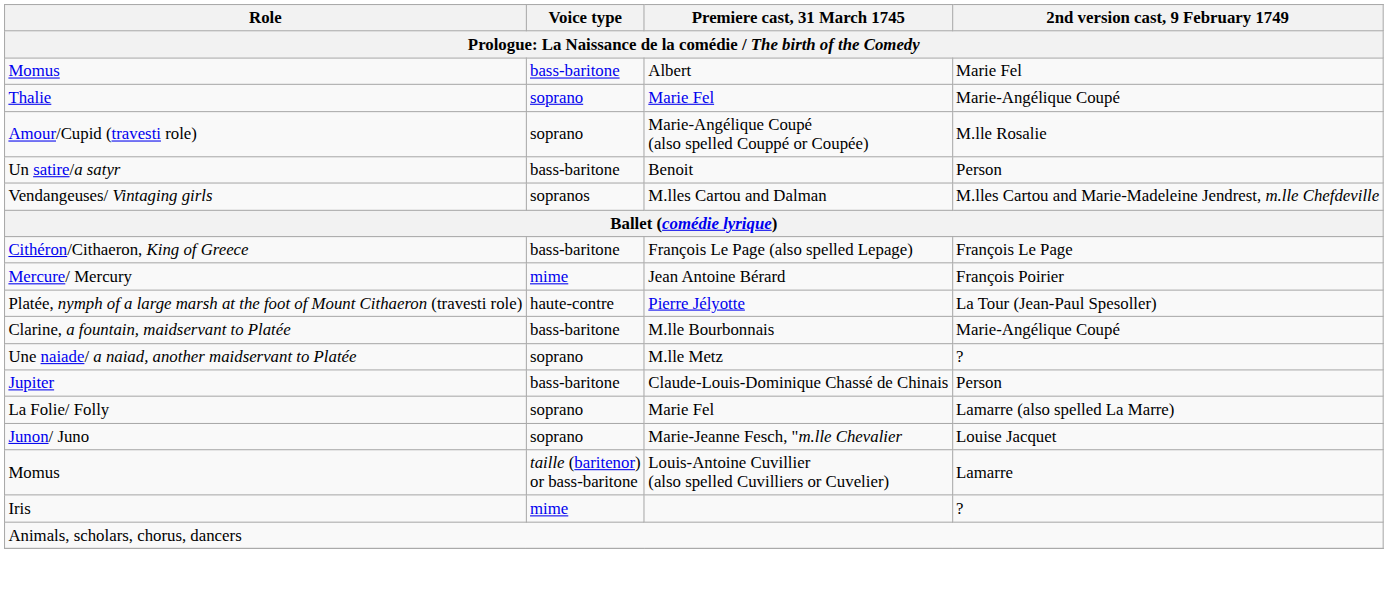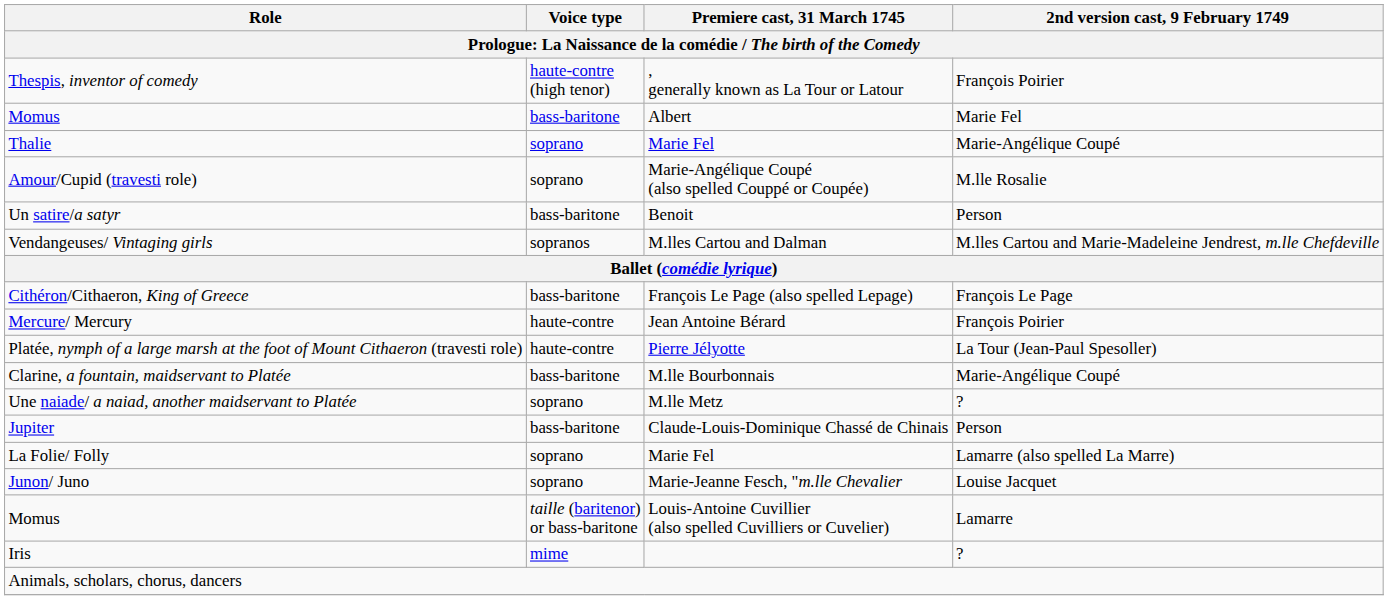 <table class="wikitable">
 <tr>
 <th>Role</th>
 <th>Voice type</th>
 <th>Premiere cast, 31 March 1745</th>
 <th>2nd version cast, 9 February 1749</th>
 </tr>
 <tr>
 <th colspan="4">Prologue: La Naissance de la comédie / <em>The birth of the Comedy</em></th>
+</tr>
+<tr>
+<td><a href='#'>Thespis</a>, <em>inventor of comedy</em></td>
+<td><a href='#'>haute-contre</a> <br>(high tenor)</td>
+<td>,<br>generally known as La Tour or Latour</td>
+<td>François Poirier</td>
 </tr>
 <tr>
 <td><a href='#'>Momus</a></td>
 <td><a href='#'>bass-baritone</a></td>
 <td>Albert</td>
 <td>Marie Fel</td>
 </tr>
 <tr>
 <td><a href='#'>Thalie</a></td>
 <td><a href='#'>soprano</a></td>
 <td><a href='#'>Marie Fel</a></td>
 <td>Marie-Angélique Coupé</td>
 </tr>
 <tr>
 <td><a href='#'>Amour</a>/Cupid (<a href='#'>travesti</a> role)</td>
 <td>soprano</td>
 <td>Marie-Angélique Coupé <br>(also spelled Couppé or Coupée)</td>
 <td>M.lle Rosalie</td>
 </tr>
 <tr>
 <td>Un <a href='#'>satire</a>/<em>a satyr</em></td>
 <td>bass-baritone</td>
 <td>Benoit</td>
 <td>Person</td>
 </tr>
 <tr>
 <td>Vendangeuses/ <em>Vintaging girls</em></td>
 <td>sopranos</td>
 <td>M.lles Cartou and Dalman</td>
 <td>M.lles Cartou and Marie-Madeleine Jendrest, <em>m.lle Chefdeville</em></td>
 </tr>
 <tr>
 <th colspan="4">Ballet (<em><a href='#'>comédie lyrique</a></em>)</th>
 </tr>
 <tr>
 <td><a href='#'>Cithéron</a>/Cithaeron, <em>King of Greece</em></td>
 <td>bass-baritone</td>
 <td>François Le Page (also spelled Lepage)</td>
 <td>François Le Page</td>
 </tr>
 <tr>
 <td><a href='#'>Mercure</a>/ Mercury</td>
-<td><a href='#'>mime</a></td>
+<td>haute-contre</td>
 <td>Jean Antoine Bérard</td>
 <td>François Poirier</td>
 </tr>
 <tr>
 <td>Platée, <em>nymph of a large marsh at the foot of Mount Cithaeron</em> (travesti role)</td>
 <td>haute-contre</td>
 <td><a href='#'>Pierre Jélyotte</a></td>
 <td>La Tour (Jean-Paul Spesoller)</td>
 </tr>
 <tr>
 <td>Clarine, <em>a fountain, maidservant to Platée</em></td>
 <td>bass-baritone</td>
 <td>M.lle Bourbonnais</td>
 <td>Marie-Angélique Coupé</td>
 </tr>
 <tr>
 <td>Une <a href='#'>naiade</a>/ <em>a naiad, another maidservant to Platée</em></td>
 <td>soprano</td>
 <td>M.lle Metz</td>
 <td>?</td>
 </tr>
 <tr>
 <td><a href='#'>Jupiter</a></td>
 <td>bass-baritone</td>
 <td>Claude-Louis-Dominique Chassé de Chinais</td>
 <td>Person</td>
 </tr>
 <tr>
 <td>La Folie/ Folly</td>
 <td>soprano</td>
 <td>Marie Fel</td>
 <td>Lamarre (also spelled La Marre)</td>
 </tr>
 <tr>
 <td><a href='#'>Junon</a>/ Juno</td>
 <td>soprano</td>
 <td>Marie-Jeanne Fesch, "<em>m.lle Chevalier</em></td>
 <td>Louise Jacquet</td>
 </tr>
 <tr>
 <td>Momus</td>
 <td><em>taille</em> (<a href='#'>baritenor</a>)<br> or bass-baritone</td>
 <td>Louis-Antoine Cuvillier <br>(also spelled Cuvilliers or Cuvelier)</td>
 <td>Lamarre</td>
 </tr>
 <tr>
 <td>Iris</td>
 <td><a href='#'>mime</a></td>
 <td></td>
 <td>?</td>
 </tr>
 <tr>
 <td colspan="4">Animals, scholars, chorus, dancers</td>
 </tr>
 <tr>
 </tr>
 </table>
